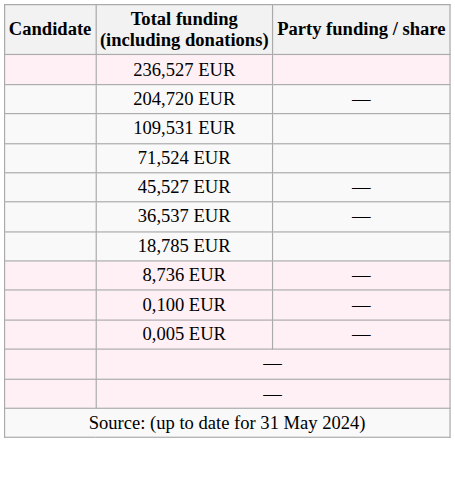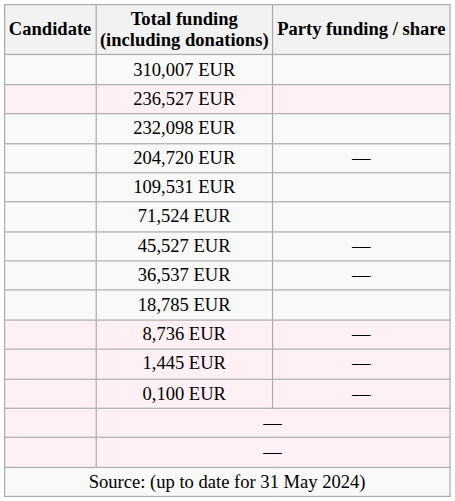 <table class="wikitable sortable" style="text-align:center">
 <tr bgcolor=lightgrey>
 <th>Candidate</th>
 <th>Total funding<br>(including donations)</th>
 <th>Party funding / share</th>
 </tr>
+<tr>
+<td align=left></td>
+<td>310,007 EUR</td>
+<td></td>
+</tr>
 <tr style="background:lavenderblush;">
 <td align=left></td>
 <td>236,527 EUR</td>
+<td></td>
+</tr>
+<tr>
+<td align=left></td>
+<td>232,098 EUR</td>
 <td></td>
 </tr>
 <tr>
 <td align=left></td>
 <td>204,720 EUR</td>
 <td>—</td>
 </tr>
 <tr>
 <td align=left></td>
 <td>109,531 EUR</td>
 <td></td>
 </tr>
 <tr>
 <td align=left></td>
 <td>71,524 EUR</td>
 <td></td>
 </tr>
 <tr>
 <td align=left></td>
 <td>45,527 EUR</td>
 <td>—</td>
 </tr>
 <tr>
 <td align=left></td>
 <td>36,537 EUR</td>
 <td>—</td>
 </tr>
 <tr>
 <td align=left></td>
 <td>18,785 EUR</td>
 <td></td>
 </tr>
 <tr style="background:lavenderblush;">
 <td align=left></td>
 <td>8,736 EUR</td>
 <td>—</td>
 </tr>
 <tr style="background:lavenderblush;">
 <td align=left></td>
-<td>0,100 EUR</td>
+<td>1,445 EUR</td>
 <td>—</td>
 </tr>
 <tr style="background:lavenderblush;">
 <td align=left></td>
-<td>0,005 EUR</td>
+<td>0,100 EUR</td>
 <td>—</td>
 </tr>
 <tr style="background:lavenderblush;">
 <td align=left></td>
 <td colspan=2>—</td>
 </tr>
 <tr style="background:lavenderblush;">
 <td align=left></td>
 <td colspan=2>—</td>
 </tr>
 <tr class=sortbottom>
 <td colspan=3>Source:  (up to date for 31 May 2024)</td>
 </tr>
 </table>
